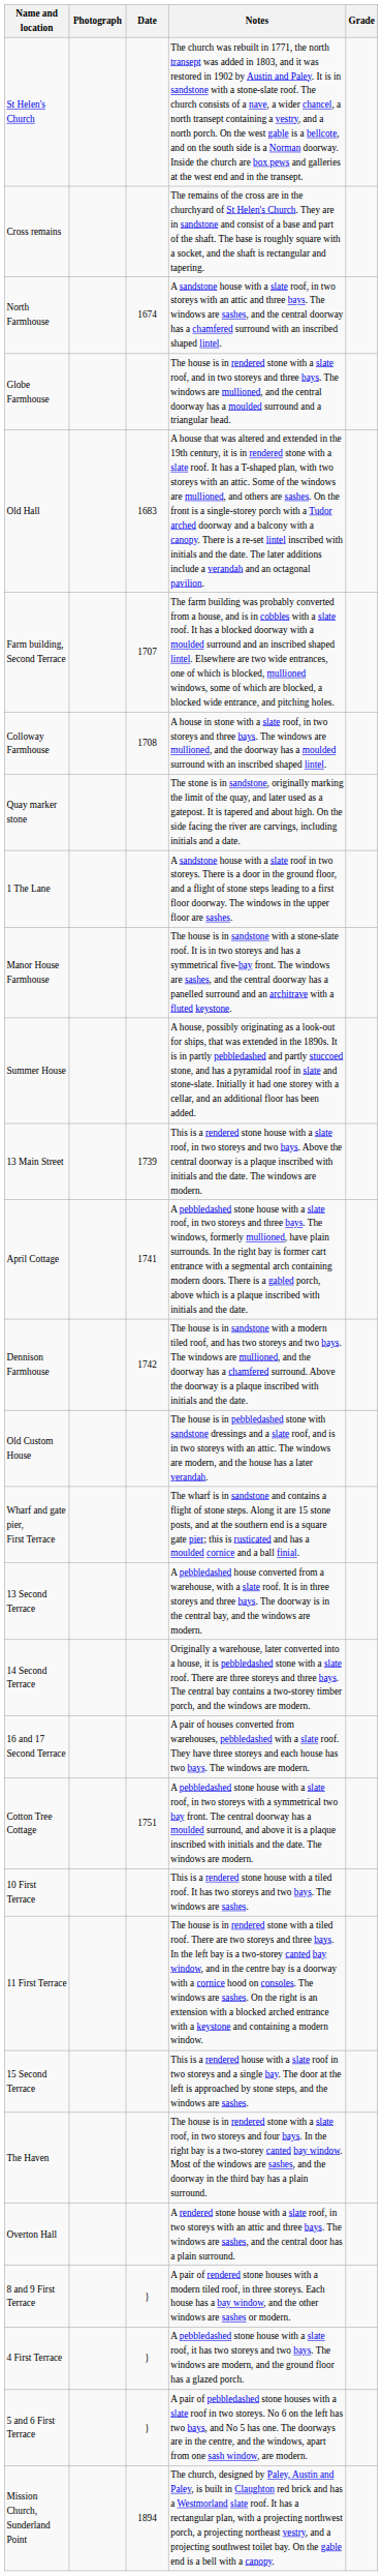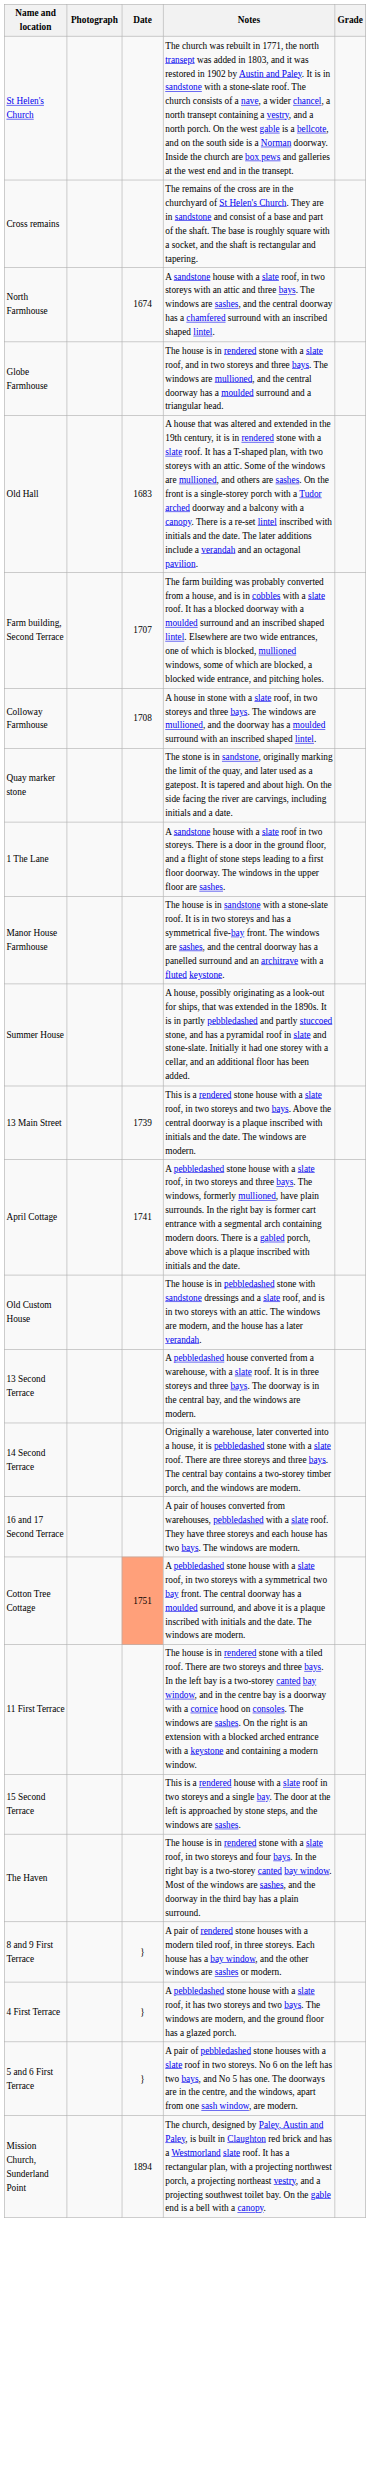 <table class="wikitable sortable plainrowheaders" style="width:100%; border:0; text-align:left; line-height:150%;">
 <tr>
 <th scope="col"  style="width:150px">Name and location</th>
 <th scope="col"  style="width:100px" class="unsortable">Photograph</th>
 <th scope="col"  style="width:120px">Date</th>
 <th scope="col"  style="width:650px" class="unsortable">Notes</th>
 <th scope="col"  style="width:50px">Grade</th>
 </tr>
 <tr>
 <td><a href='#'>St Helen's Church</a><br><small></small></td>
 <td></td>
 <td align="center"></td>
 <td>The church was rebuilt in 1771, the north <a href='#'>transept</a> was added in 1803, and it was restored in 1902 by <a href='#'>Austin and Paley</a>.  It is in <a href='#'>sandstone</a> with a stone-slate roof.  The church consists of a <a href='#'>nave</a>, a wider <a href='#'>chancel</a>, a north transept containing a <a href='#'>vestry</a>, and a north porch.  On the west <a href='#'>gable</a> is a <a href='#'>bellcote</a>, and on the south side is a <a href='#'>Norman</a> doorway.  Inside the church are <a href='#'>box pews</a> and galleries at the west end and in the transept.</td>
 <td align="center" ></td>
 </tr>
 <tr>
 <td>Cross remains<br><small></small></td>
 <td></td>
 <td align="center"></td>
 <td>The remains of the cross are in the churchyard of <a href='#'>St Helen's Church</a>.  They are in <a href='#'>sandstone</a> and consist of a base and part of the shaft.  The base is roughly square with a socket, and the shaft is rectangular and tapering.</td>
 <td align="center" ></td>
 </tr>
 <tr>
 <td>North Farmhouse<br><small></small></td>
 <td></td>
 <td align="center">1674</td>
 <td>A <a href='#'>sandstone</a> house with a <a href='#'>slate</a> roof, in two storeys with an attic and three <a href='#'>bays</a>.  The windows are <a href='#'>sashes</a>, and the central doorway has a <a href='#'>chamfered</a> surround with an inscribed shaped <a href='#'>lintel</a>.</td>
 <td align="center" ></td>
 </tr>
 <tr>
 <td>Globe Farmhouse<br><small></small></td>
 <td></td>
 <td align="center"></td>
 <td>The house is in <a href='#'>rendered</a> stone with a <a href='#'>slate</a> roof, and in two storeys and three <a href='#'>bays</a>.  The windows are <a href='#'>mullioned</a>, and the central doorway has a <a href='#'>moulded</a> surround and a triangular head.</td>
 <td align="center" ></td>
 </tr>
 <tr>
 <td>Old Hall<br><small></small></td>
 <td></td>
 <td align="center">1683</td>
 <td>A house that was altered and extended in the 19th century, it is in <a href='#'>rendered</a> stone with a <a href='#'>slate</a> roof.  It has a T-shaped plan, with two storeys with an attic.  Some of the windows are <a href='#'>mullioned</a>, and others are <a href='#'>sashes</a>.  On the front is a single-storey porch with a <a href='#'>Tudor arched</a> doorway and a balcony with a <a href='#'>canopy</a>.  There is a re-set <a href='#'>lintel</a> inscribed with initials and the date.  The later additions include a <a href='#'>verandah</a> and an octagonal <a href='#'>pavilion</a>.</td>
 <td align="center" ></td>
 </tr>
 <tr>
 <td>Farm building,<br>Second Terrace<br><small></small></td>
 <td></td>
 <td align="center">1707</td>
 <td>The farm building was probably converted from a house, and is in <a href='#'>cobbles</a> with a <a href='#'>slate</a> roof.  It has a blocked doorway with a <a href='#'>moulded</a> surround and an inscribed shaped <a href='#'>lintel</a>.  Elsewhere are two wide entrances, one of which is blocked, <a href='#'>mullioned</a> windows, some of which are blocked, a blocked wide entrance, and pitching holes.</td>
 <td align="center" ></td>
 </tr>
 <tr>
 <td>Colloway Farmhouse<br><small></small></td>
 <td></td>
 <td align="center">1708</td>
 <td>A house in stone with a <a href='#'>slate</a> roof, in two storeys and three <a href='#'>bays</a>.  The windows are <a href='#'>mullioned</a>, and the doorway has a <a href='#'>moulded</a> surround with an inscribed shaped <a href='#'>lintel</a>.</td>
 <td align="center" ></td>
 </tr>
 <tr>
 <td>Quay marker stone<br><small></small></td>
 <td></td>
 <td align="center"></td>
 <td>The stone is in <a href='#'>sandstone</a>, originally marking the limit of the quay, and later used as a gatepost.  It is tapered and about  high.  On the side facing the river are carvings, including initials and a date.</td>
 <td align="center" ></td>
 </tr>
 <tr>
 <td>1 The Lane<br><small></small></td>
 <td></td>
 <td align="center"></td>
 <td>A <a href='#'>sandstone</a> house with a <a href='#'>slate</a> roof in two storeys.  There is a door in the ground floor, and a flight of stone steps leading to a first floor doorway.  The windows in the upper floor are <a href='#'>sashes</a>.</td>
 <td align="center" ></td>
 </tr>
 <tr>
 <td>Manor House Farmhouse<br><small></small></td>
 <td></td>
 <td align="center"></td>
 <td>The house is in <a href='#'>sandstone</a> with a stone-slate roof.  It is in two storeys and has a symmetrical five-<a href='#'>bay</a> front.  The windows are <a href='#'>sashes</a>, and the central doorway has a panelled surround and an <a href='#'>architrave</a> with a <a href='#'>fluted</a> <a href='#'>keystone</a>.</td>
 <td align="center" ></td>
 </tr>
 <tr>
 <td>Summer House<br><small></small></td>
 <td></td>
 <td align="center"></td>
 <td>A house, possibly originating as a look-out for ships, that was extended in the 1890s.  It is in partly <a href='#'>pebbledashed</a> and partly <a href='#'>stuccoed</a> stone, and has a pyramidal roof in <a href='#'>slate</a> and stone-slate.  Initially it had one storey with a cellar, and an additional floor has been added.</td>
 <td align="center" ></td>
 </tr>
 <tr>
 <td>13 Main Street<br><small></small></td>
 <td></td>
 <td align="center">1739</td>
 <td>This is a <a href='#'>rendered</a> stone house with a <a href='#'>slate</a> roof, in two storeys and two <a href='#'>bays</a>.  Above the central doorway is a plaque inscribed with initials and the date.  The windows are modern.</td>
 <td align="center" ></td>
 </tr>
 <tr>
 <td>April Cottage<br><small></small></td>
 <td></td>
 <td align="center">1741</td>
 <td>A <a href='#'>pebbledashed</a> stone house with a <a href='#'>slate</a> roof, in two storeys and three <a href='#'>bays</a>.  The windows, formerly <a href='#'>mullioned</a>, have plain surrounds.  In the right bay is former cart entrance with a segmental arch containing modern doors.  There is a <a href='#'>gabled</a> porch, above which is a plaque inscribed with initials and the date.</td>
 <td align="center" ></td>
 </tr>
 <tr>
-<td>Dennison Farmhouse<br><small></small></td>
-<td></td>
-<td align="center">1742</td>
-<td>The house is in <a href='#'>sandstone</a> with a modern tiled roof, and has two storeys and two <a href='#'>bays</a>.  The windows are <a href='#'>mullioned</a>, and the doorway has a <a href='#'>chamfered</a> surround.  Above the doorway is a plaque inscribed with initials and the date.</td>
-<td align="center" ></td>
-</tr>
-<tr>
 <td>Old Custom House<br><small></small></td>
 <td></td>
 <td align="center"></td>
 <td>The house is in <a href='#'>pebbledashed</a> stone with <a href='#'>sandstone</a> dressings and a <a href='#'>slate</a> roof, and is in two storeys with an attic.  The windows are modern, and the house has a later <a href='#'>verandah</a>.</td>
-<td align="center" ></td>
-</tr>
-<tr>
-<td>Wharf and gate pier,<br>First Terrace<br><small></small></td>
-<td></td>
-<td align="center"></td>
-<td>The wharf is in <a href='#'>sandstone</a> and contains a flight of stone steps.  Along it are 15 stone posts, and at the southern end is a square gate <a href='#'>pier</a>; this is <a href='#'>rusticated</a> and has a <a href='#'>moulded</a> <a href='#'>cornice</a> and a ball <a href='#'>finial</a>.</td>
 <td align="center" ></td>
 </tr>
 <tr>
 <td>13 Second Terrace<br><small></small></td>
 <td></td>
 <td align="center"></td>
 <td>A <a href='#'>pebbledashed</a> house converted from a warehouse, with a <a href='#'>slate</a> roof.  It is in three storeys and three <a href='#'>bays</a>.  The doorway is in the central bay, and the windows are modern.</td>
 <td align="center" ></td>
 </tr>
 <tr>
 <td>14 Second Terrace<br><small></small></td>
 <td></td>
 <td align="center"></td>
 <td>Originally a warehouse, later converted into a house, it is <a href='#'>pebbledashed</a> stone with a <a href='#'>slate</a> roof.  There are three storeys and three <a href='#'>bays</a>. The central bay contains a two-storey timber porch, and the windows are modern.</td>
 <td align="center" ></td>
 </tr>
 <tr>
 <td>16 and 17 Second Terrace<br><small></small></td>
 <td></td>
 <td align="center"></td>
 <td>A pair of houses converted from warehouses, <a href='#'>pebbledashed</a> with a <a href='#'>slate</a> roof.  They have three storeys and each house has two <a href='#'>bays</a>.  The windows are modern.</td>
 <td align="center" ></td>
 </tr>
 <tr>
 <td>Cotton Tree Cottage<br><small></small></td>
 <td></td>
-<td align="center">1751</td>
+<td align="center" style="background: lightsalmon;">1751</td>
 <td>A <a href='#'>pebbledashed</a> stone house with a <a href='#'>slate</a> roof, in two storeys with a symmetrical two <a href='#'>bay</a> front.  The central doorway has a <a href='#'>moulded</a> surround, and above it is a plaque inscribed with initials and the date. The windows are modern.</td>
-<td align="center" ></td>
-</tr>
-<tr>
-<td>10 First Terrace<br><small></small></td>
-<td></td>
-<td align="center"></td>
-<td>This is a <a href='#'>rendered</a> stone house with a tiled roof.  It has two storeys and two <a href='#'>bays</a>.  The windows are <a href='#'>sashes</a>.</td>
 <td align="center" ></td>
 </tr>
 <tr>
 <td>11 First Terrace<br><small></small></td>
 <td></td>
 <td align="center"></td>
 <td>The house is in <a href='#'>rendered</a> stone with a tiled roof.  There are two storeys and three <a href='#'>bays</a>.  In the left bay is a two-storey <a href='#'>canted</a> <a href='#'>bay window</a>, and in the centre bay is a doorway with a <a href='#'>cornice</a> hood on <a href='#'>consoles</a>.  The windows are <a href='#'>sashes</a>.  On the right is an extension with a blocked arched entrance with a <a href='#'>keystone</a> and containing a modern window.</td>
 <td align="center" ></td>
 </tr>
 <tr>
 <td>15 Second Terrace<br><small></small></td>
 <td></td>
 <td align="center"></td>
 <td>This is a <a href='#'>rendered</a> house with a <a href='#'>slate</a> roof in two storeys and a single <a href='#'>bay</a>.  The door at the left is approached by stone steps, and the windows are <a href='#'>sashes</a>.</td>
 <td align="center" ></td>
 </tr>
 <tr>
 <td>The Haven<br><small></small></td>
 <td></td>
 <td align="center"></td>
 <td>The house is in <a href='#'>rendered</a> stone with a <a href='#'>slate</a> roof, in two storeys and four <a href='#'>bays</a>.  In the right bay is a two-storey <a href='#'>canted</a> <a href='#'>bay window</a>.  Most of the windows are <a href='#'>sashes</a>, and the doorway in the third bay has a plain surround.</td>
-<td align="center" ></td>
-</tr>
-<tr>
-<td>Overton Hall<br><small></small></td>
-<td></td>
-<td align="center"></td>
-<td>A <a href='#'>rendered</a> stone house with a <a href='#'>slate</a> roof, in two storeys with an attic and three <a href='#'>bays</a>.  The windows are <a href='#'>sashes</a>, and the central door has a plain surround.</td>
 <td align="center" ></td>
 </tr>
 <tr>
 <td>8 and 9 First Terrace<br><small></small></td>
 <td></td>
 <td align="center">}</td>
 <td>A pair of <a href='#'>rendered</a> stone houses with a modern tiled roof, in three storeys.  Each house has a <a href='#'>bay window</a>, and the other windows are <a href='#'>sashes</a> or modern.</td>
 <td align="center" ></td>
 </tr>
 <tr>
 <td>4 First Terrace<br><small></small></td>
 <td></td>
 <td align="center">}</td>
 <td>A <a href='#'>pebbledashed</a> stone house with a <a href='#'>slate</a> roof, it has two storeys and two <a href='#'>bays</a>.  The windows are modern, and the ground floor has a glazed porch.</td>
 <td align="center" ></td>
 </tr>
 <tr>
 <td>5 and 6 First Terrace<br><small></small></td>
 <td></td>
 <td align="center">}</td>
 <td>A pair of <a href='#'>pebbledashed</a> stone houses with a <a href='#'>slate</a> roof in two storeys.  No 6 on the left has two <a href='#'>bays</a>, and No 5 has one.  The doorways are in the centre, and the windows, apart from one <a href='#'>sash window</a>, are modern.</td>
 <td align="center" ></td>
 </tr>
 <tr>
 <td>Mission Church, Sunderland Point<br><small></small></td>
 <td></td>
 <td align="center">1894</td>
 <td>The church, designed by <a href='#'>Paley, Austin and Paley</a>, is built in <a href='#'>Claughton</a> red brick and has a <a href='#'>Westmorland</a> <a href='#'>slate</a> roof.  It has a rectangular plan, with a projecting northwest porch, a projecting northeast <a href='#'>vestry</a>, and a projecting southwest toilet bay.  On the <a href='#'>gable</a> end is a bell with a <a href='#'>canopy</a>.</td>
 <td align="center" ></td>
 </tr>
 <tr>
 </tr>
 </table>
